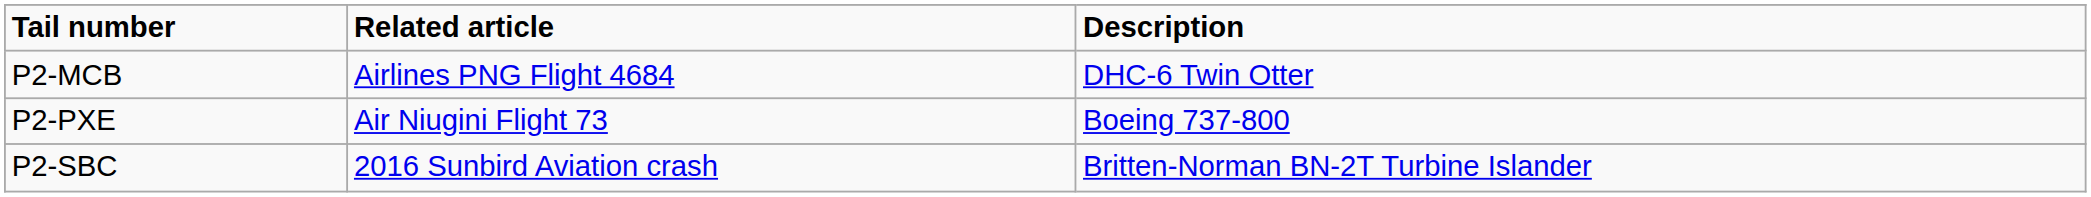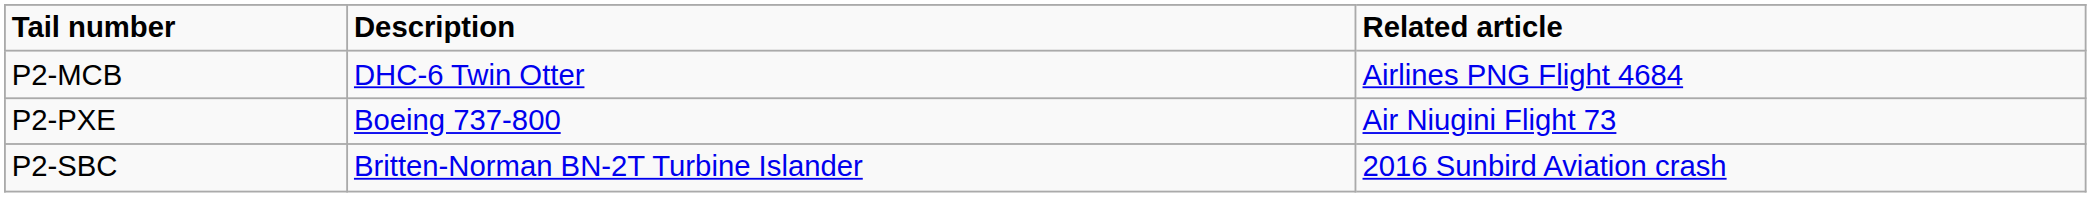 <table class="wikitable" width="90%">
 <tr>
 <td><strong>Tail number</strong></td>
+<td><strong>Description</strong></td>
 <td><strong>Related article</strong></td>
-<td><strong>Description</strong></td>
 </tr>
 <tr>
 <td>P2-MCB</td>
+<td><a href='#'>DHC-6 Twin Otter</a></td>
 <td><a href='#'>Airlines PNG Flight 4684</a></td>
-<td><a href='#'>DHC-6 Twin Otter</a></td>
 </tr>
 <tr>
 <td>P2-PXE</td>
+<td><a href='#'>Boeing 737-800</a></td>
 <td><a href='#'>Air Niugini Flight 73</a></td>
-<td><a href='#'>Boeing 737-800</a></td>
 </tr>
 <tr>
 <td>P2-SBC</td>
+<td><a href='#'>Britten-Norman BN-2T Turbine Islander</a></td>
 <td><a href='#'>2016 Sunbird Aviation crash</a></td>
-<td><a href='#'>Britten-Norman BN-2T Turbine Islander</a></td>
 </tr>
 </table>
